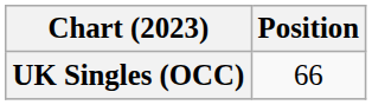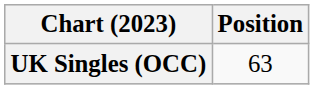 <table class="wikitable sortable plainrowheaders" style="text-align:center">
 <tr>
 <th scope="col">Chart (2023)</th>
 <th scope="col">Position</th>
 </tr>
 <tr>
 <th scope="row">UK Singles (OCC)</th>
-<td>66</td>
+<td>63</td>
 </tr>
 </table>
